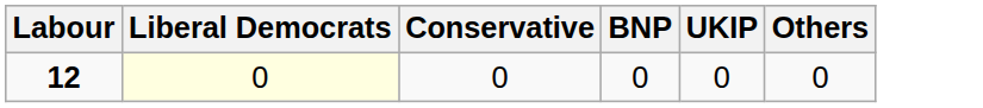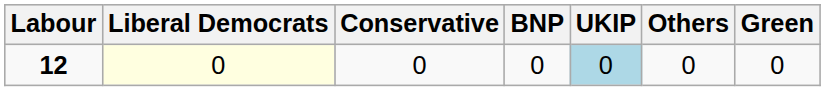 <table class=wikitable>
 <tr>
 <th>Labour</th>
 <th>Liberal Democrats</th>
 <th>Conservative</th>
 <th>BNP</th>
 <th>UKIP</th>
 <th>Others</th>
+<th>Green</th>
 </tr>
 <tr style="text-align:center;">
 <td><strong>12</strong></td>
 <td style="background: lightyellow;">0</td>
 <td>0</td>
 <td>0</td>
+<td style="background: lightblue;">0</td>
 <td>0</td>
 <td>0</td>
 </tr>
 </table>
